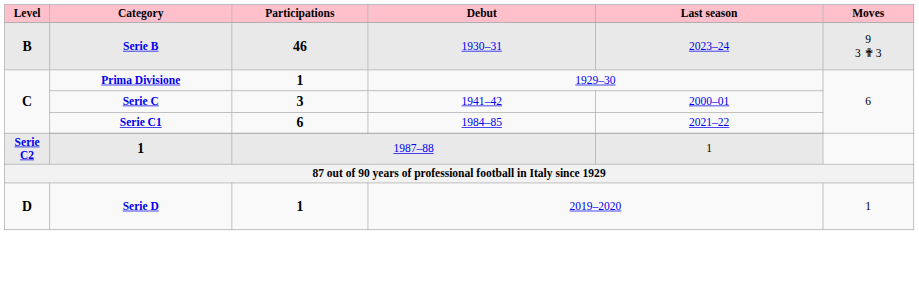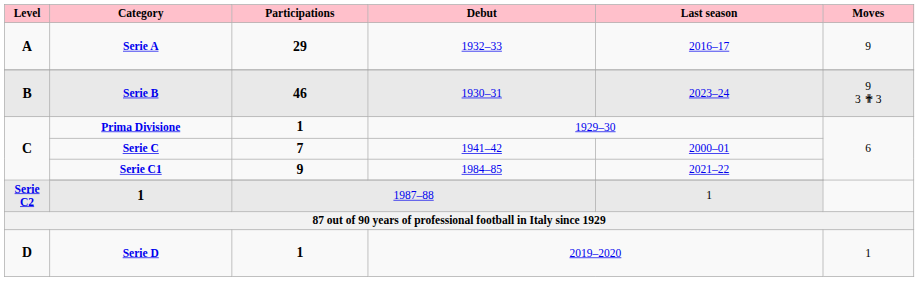 <table class="wikitable"  style="width:100%; text-align:center;">
 <tr style="background:pink;">
 <td style="width:5%; "><strong>Level</strong></td>
 <td style="width:20%; "><strong>Category</strong></td>
 <td style="width:15%; "><strong>Participations</strong></td>
 <td style="width:25%; "><strong>Debut</strong></td>
 <td style="width:25%; "><strong>Last season</strong></td>
 <td style="width:10%; "><strong>Moves</strong></td>
+</tr>
+<tr>
+<td style="text-align:center;"><br><big><strong>A</strong></big><br><br></td>
+<td style="text-align:center;"><strong><a href='#'>Serie A</a></strong></td>
+<td style="text-align:center;"><big><strong>29</strong></big></td>
+<td style="text-align:center;"><a href='#'>1932–33</a></td>
+<td style="text-align:center;"><a href='#'>2016–17</a></td>
+<td> 9</td>
 </tr>
 <tr>
 </tr>
 <tr style="background:#e9e9e9;">
 <td style="text-align:center;"><br><big><strong>B</strong></big><br><br></td>
 <td style="text-align:center;"><strong><a href='#'>Serie B</a></strong></td>
 <td style="text-align:center;"><big><strong>46</strong></big></td>
 <td style="text-align:center;"><a href='#'>1930–31</a></td>
 <td style="text-align:center;"><a href='#'>2023–24</a></td>
 <td> 9 <br>  3 ✟ 3</td>
 </tr>
 <tr>
 <td style="text-align:center;" rowspan="4"><br><big><strong>C</strong></big><br><br></td>
 <td style="text-align:center;"><strong><a href='#'>Prima Divisione</a></strong></td>
 <td style="text-align:center;"><big><strong>1</strong></big></td>
 <td colspan="2" style="text-align:center;"><a href='#'>1929–30</a></td>
 <td rowspan=3> 6</td>
 </tr>
 <tr>
 <td style="text-align:center;"><strong><a href='#'>Serie C</a></strong></td>
-<td style="text-align:center;"><big><strong>3</strong></big></td>
+<td style="text-align:center;"><big><strong>7</strong></big></td>
 <td style="text-align:center;"><a href='#'>1941–42</a></td>
 <td style="text-align:center;"><a href='#'>2000–01</a></td>
 </tr>
 <tr>
 <td style="text-align:center;"><strong><a href='#'>Serie C1</a></strong></td>
-<td style="text-align:center;"><big><strong>6</strong></big></td>
+<td style="text-align:center;"><big><strong>9</strong></big></td>
 <td style="text-align:center;"><a href='#'>1984–85</a></td>
 <td style="text-align:center;"><a href='#'>2021–22</a></td>
 </tr>
 <tr>
 </tr>
 <tr style="background:#e9e9e9;">
 <td style="text-align:center;"><strong><a href='#'>Serie C2</a></strong></td>
 <td style="text-align:center;"><big><strong>1</strong></big></td>
 <td colspan="2" style="text-align:center;"><a href='#'>1987–88</a></td>
 <td> 1</td>
 </tr>
 <tr>
 <th colspan=6>87 out of 90 years of professional football in Italy since 1929</th>
 </tr>
 <tr>
 <td style="text-align:center;"><br><big><strong>D</strong></big><br><br></td>
 <td style="text-align:center;"><strong><a href='#'>Serie D</a></strong></td>
 <td style="text-align:center;"><big><strong>1</strong></big></td>
 <td colspan="2" style="text-align:center;"><a href='#'>2019–2020</a></td>
 <td> 1</td>
 </tr>
 </table>
